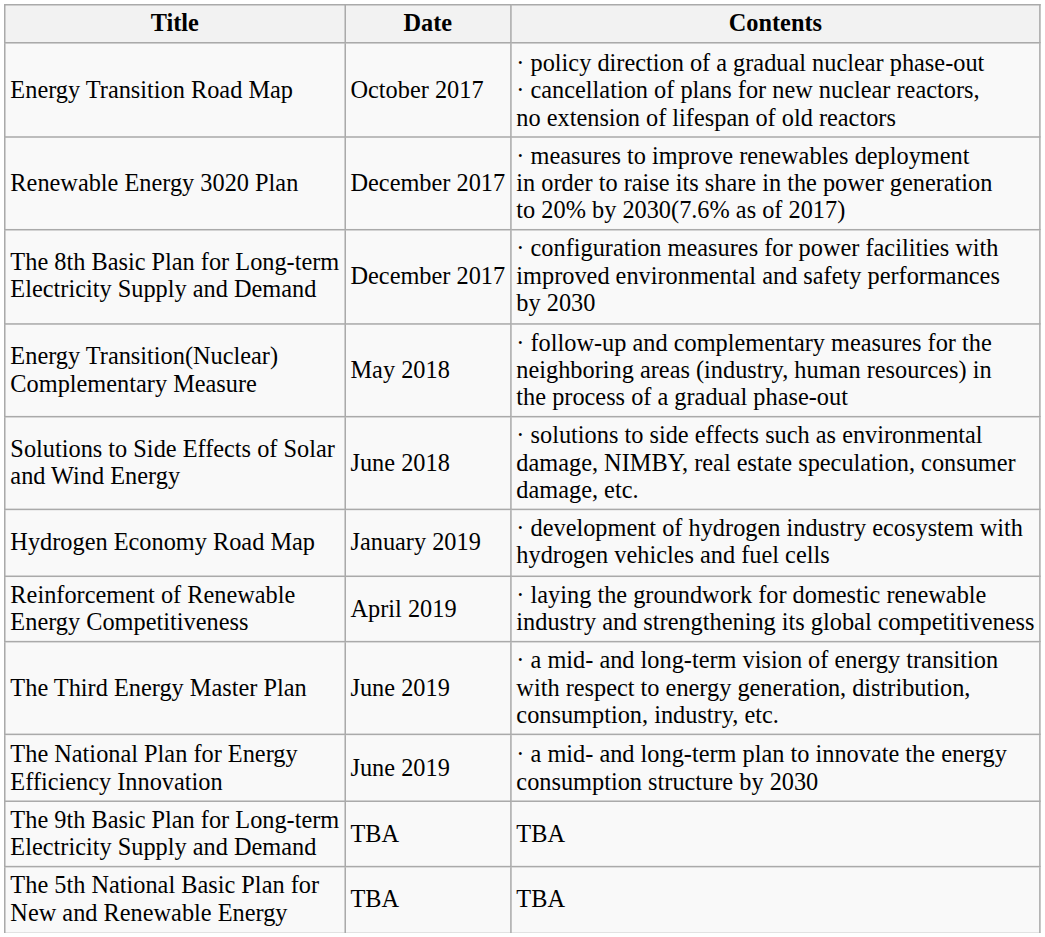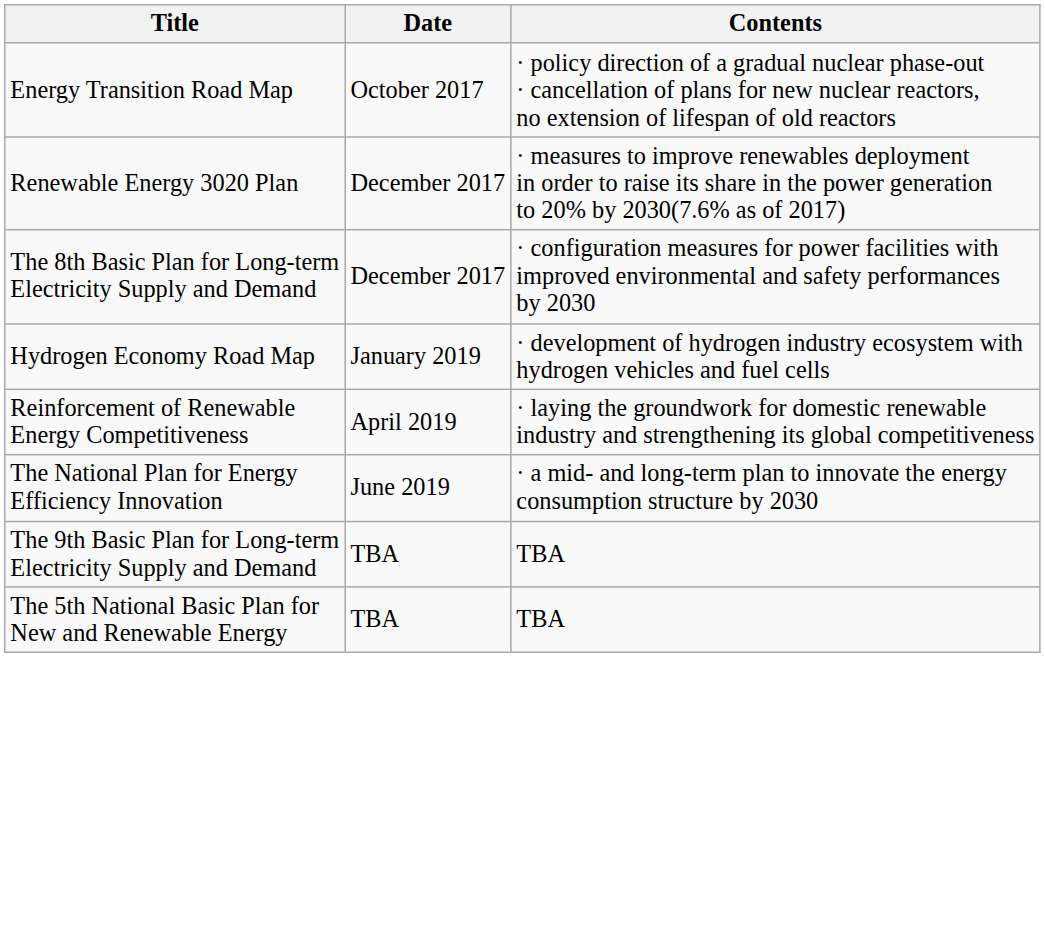 <table class="wikitable collapsible collapsed floatright" style="min-width:250px">
 <tr>
 <th>Title</th>
 <th>Date</th>
 <th>Contents</th>
 </tr>
 <tr>
 <td>Energy Transition Road Map</td>
 <td>October 2017</td>
 <td>· policy direction of a gradual nuclear phase-out<br>· cancellation of plans for new nuclear reactors,<br>no extension of lifespan of old reactors</td>
 </tr>
 <tr>
 <td>Renewable Energy 3020 Plan</td>
 <td>December 2017</td>
 <td>· measures to improve renewables deployment<br>in order to raise its share in the power generation<br>to 20% by 2030(7.6% as of 2017)</td>
 </tr>
 <tr>
 <td>The 8th Basic Plan for Long-term<br>Electricity Supply and Demand</td>
 <td>December 2017</td>
 <td>· configuration measures for power facilities with<br>improved environmental and safety performances<br>by 2030</td>
 </tr>
 <tr>
-<td>Energy Transition(Nuclear)<br>Complementary Measure</td>
-<td>May 2018</td>
-<td>· follow-up and complementary measures for the<br>neighboring areas (industry, human resources) in<br>the process of a gradual phase-out</td>
-</tr>
-<tr>
-<td>Solutions to Side Effects of Solar<br>and Wind Energy</td>
-<td>June 2018</td>
-<td>· solutions to side effects such as environmental<br>damage, NIMBY, real estate speculation, consumer<br>damage, etc.</td>
-</tr>
-<tr>
 <td>Hydrogen Economy Road Map</td>
 <td>January 2019</td>
 <td>· development of hydrogen industry ecosystem with<br>hydrogen vehicles and fuel cells</td>
 </tr>
 <tr>
 <td>Reinforcement of Renewable<br>Energy Competitiveness</td>
 <td>April 2019</td>
 <td>· laying the groundwork for domestic renewable<br>industry and strengthening its global competitiveness</td>
-</tr>
-<tr>
-<td>The Third Energy Master Plan</td>
-<td>June 2019</td>
-<td>· a mid- and long-term vision of energy transition<br>with respect to energy generation, distribution,<br>consumption, industry, etc.</td>
 </tr>
 <tr>
 <td>The National Plan for Energy<br>Efficiency Innovation</td>
 <td>June 2019</td>
 <td>· a mid- and long-term plan to innovate the energy<br>consumption structure by 2030</td>
 </tr>
 <tr>
 <td>The 9th Basic Plan for Long-term<br>Electricity Supply and Demand</td>
 <td>TBA</td>
 <td>TBA</td>
 </tr>
 <tr>
 <td>The 5th National Basic Plan for<br>New and Renewable Energy</td>
 <td>TBA</td>
 <td>TBA</td>
 </tr>
 </table>
